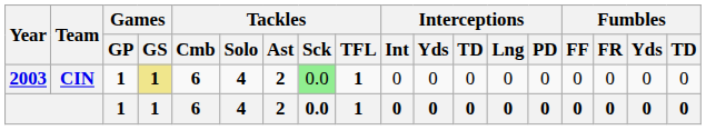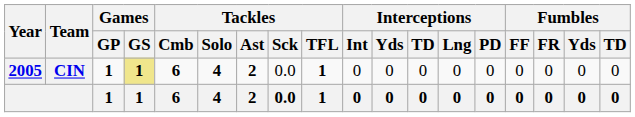 <table class="wikitable" style="text-align:center">
 <tr>
 <th rowspan="2">Year</th>
 <th rowspan="2">Team</th>
 <th colspan="2">Games</th>
 <th colspan="5">Tackles</th>
 <th colspan="5">Interceptions</th>
 <th colspan="4">Fumbles</th>
 </tr>
 <tr>
 <th>GP</th>
 <th>GS</th>
 <th>Cmb</th>
 <th>Solo</th>
 <th>Ast</th>
 <th>Sck</th>
 <th>TFL</th>
 <th>Int</th>
 <th>Yds</th>
 <th>TD</th>
 <th>Lng</th>
 <th>PD</th>
 <th>FF</th>
 <th>FR</th>
 <th>Yds</th>
 <th>TD</th>
 </tr>
 <tr>
-<th><a href='#'>2003</a></th>
+<th><a href='#'>2005</a></th>
 <th><a href='#'>CIN</a></th>
 <td><strong>1</strong></td>
 <td style="background: khaki;"><strong>1</strong></td>
 <td><strong>6</strong></td>
 <td><strong>4</strong></td>
 <td><strong>2</strong></td>
-<td style="background: lightgreen;">0.0</td>
+<td>0.0</td>
 <td><strong>1</strong></td>
 <td>0</td>
 <td>0</td>
 <td>0</td>
 <td>0</td>
 <td>0</td>
 <td>0</td>
 <td>0</td>
 <td>0</td>
 <td>0</td>
 </tr>
 <tr>
 <th colspan="2"></th>
 <th>1</th>
 <th>1</th>
 <th>6</th>
 <th>4</th>
 <th>2</th>
 <th>0.0</th>
 <th>1</th>
 <th>0</th>
 <th>0</th>
 <th>0</th>
 <th>0</th>
 <th>0</th>
 <th>0</th>
 <th>0</th>
 <th>0</th>
 <th>0</th>
 </tr>
 </table>
